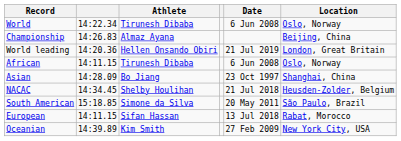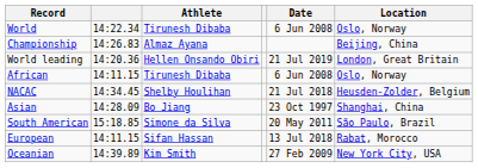 <table class="wikitable">
 <tr>
 <th>Record</th>
 <th></th>
 <th>Athlete</th>
 <th></th>
 <th>Date</th>
 <th>Location</th>
 </tr>
 <tr>
 <td><a href='#'>World</a></td>
 <td>14:22.34</td>
 <td><a href='#'>Tirunesh Dibaba</a></td>
 <td></td>
 <td align=right>6 Jun 2008</td>
 <td><a href='#'>Oslo</a>, Norway</td>
 </tr>
 <tr>
 <td><a href='#'>Championship</a></td>
 <td>14:26.83</td>
 <td><a href='#'>Almaz Ayana</a></td>
 <td></td>
 <td align=right></td>
 <td><a href='#'>Beijing</a>, China</td>
 </tr>
 <tr>
 <td>World leading</td>
 <td>14:20.36</td>
 <td><a href='#'>Hellen Onsando Obiri</a></td>
 <td></td>
 <td align=right>21 Jul 2019</td>
 <td><a href='#'>London</a>, Great Britain</td>
 </tr>
 <tr>
 <td><a href='#'>African</a></td>
 <td>14:11.15</td>
 <td><a href='#'>Tirunesh Dibaba</a></td>
 <td></td>
 <td align=right>6 Jun 2008</td>
 <td><a href='#'>Oslo</a>, Norway</td>
 </tr>
 <tr>
+<td><a href='#'>NACAC</a></td>
+<td>14:34.45</td>
+<td><a href='#'>Shelby Houlihan</a></td>
+<td></td>
+<td align=right>21 Jul 2018</td>
+<td><a href='#'>Heusden-Zolder</a>, Belgium</td>
+</tr>
+<tr>
 <td><a href='#'>Asian</a></td>
 <td>14:28.09</td>
 <td><a href='#'>Bo Jiang</a></td>
 <td></td>
 <td align=right>23 Oct 1997</td>
 <td><a href='#'>Shanghai</a>, China</td>
-</tr>
-<tr>
-<td><a href='#'>NACAC</a></td>
-<td>14:34.45</td>
-<td><a href='#'>Shelby Houlihan</a></td>
-<td></td>
-<td align=right>21 Jul 2018</td>
-<td><a href='#'>Heusden-Zolder</a>, Belgium</td>
 </tr>
 <tr>
 <td><a href='#'>South American</a></td>
 <td>15:18.85</td>
 <td><a href='#'>Simone da Silva</a></td>
 <td></td>
 <td align=right>20 May 2011</td>
 <td><a href='#'>São Paulo</a>, Brazil</td>
 </tr>
 <tr>
 <td><a href='#'>European</a></td>
 <td>14:11.15</td>
 <td><a href='#'>Sifan Hassan</a></td>
 <td></td>
 <td align=right>13 Jul 2018</td>
 <td><a href='#'>Rabat</a>, Morocco</td>
 </tr>
 <tr>
 <td><a href='#'>Oceanian</a></td>
 <td>14:39.89</td>
 <td><a href='#'>Kim Smith</a></td>
 <td></td>
 <td align=right>27 Feb 2009</td>
 <td><a href='#'>New York City</a>, USA</td>
 </tr>
 </table>
